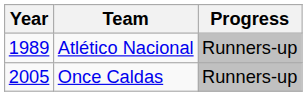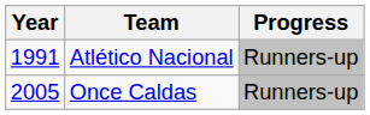 <table class="wikitable">
 <tr>
 <th>Year</th>
 <th>Team</th>
 <th>Progress</th>
 </tr>
 <tr align=left>
-<td><a href='#'>1989</a></td>
+<td><a href='#'>1991</a></td>
 <td><a href='#'>Atlético Nacional</a></td>
 <td bgcolor="Silver">Runners-up</td>
 </tr>
 <tr align=left>
 <td><a href='#'>2005</a></td>
 <td><a href='#'>Once Caldas</a></td>
 <td bgcolor="Silver">Runners-up</td>
 </tr>
 </table>
